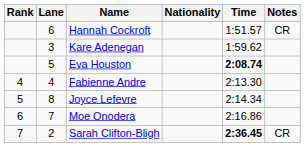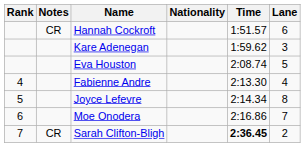 <table class='wikitable sortable'  style='text-align:center'>
 <tr>
 <th>Rank</th>
-<th>Lane</th>
+<th>Notes</th>
 <th>Name</th>
 <th>Nationality</th>
 <th>Time</th>
-<th>Notes</th>
+<th>Lane</th>
 </tr>
 <tr>
 <td></td>
-<td>6</td>
+<td>CR</td>
 <td align=left><a href='#'>Hannah  Cockroft </a></td>
 <td align=left></td>
 <td>1:51.57</td>
-<td>CR</td>
+<td>6</td>
 </tr>
 <tr>
 <td></td>
-<td>3</td>
+<td></td>
 <td align=left><a href='#'>Kare  Adenegan </a></td>
 <td align=left></td>
 <td>1:59.62</td>
-<td></td>
+<td>3</td>
 </tr>
 <tr>
 <td></td>
-<td>5</td>
+<td></td>
 <td align=left><a href='#'>Eva  Houston </a></td>
 <td align=left></td>
-<td><strong>2:08.74</strong></td>
-<td></td>
+<td>2:08.74</td>
+<td>5</td>
 </tr>
 <tr>
 <td>4</td>
-<td>4</td>
+<td></td>
 <td align=left><a href='#'>Fabienne Andre  </a></td>
 <td align=left></td>
 <td>2:13.30</td>
-<td></td>
+<td>4</td>
 </tr>
 <tr>
 <td>5</td>
-<td>8</td>
+<td></td>
 <td align=left><a href='#'>Joyce Lefevre </a></td>
 <td align=left></td>
 <td>2:14.34</td>
-<td></td>
+<td>8</td>
 </tr>
 <tr>
 <td>6</td>
-<td>7</td>
+<td></td>
 <td align=left><a href='#'>Moe Onodera </a></td>
 <td align=left></td>
 <td>2:16.86</td>
-<td></td>
+<td>7</td>
 </tr>
 <tr>
 <td>7</td>
-<td>2</td>
+<td>CR</td>
 <td align=left><a href='#'>Sarah  Clifton-Bligh </a></td>
 <td align=left></td>
 <td><strong>2:36.45</strong></td>
-<td>CR</td>
+<td>2</td>
 </tr>
 </table>
